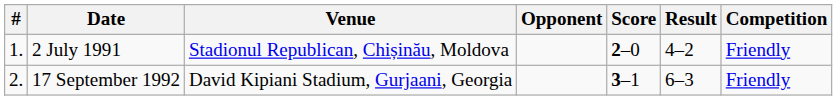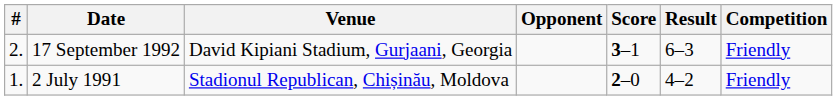 <table class="wikitable">
 <tr>
 <th>#</th>
 <th>Date</th>
 <th>Venue</th>
 <th>Opponent</th>
 <th>Score</th>
 <th>Result</th>
 <th>Competition</th>
 </tr>
 <tr>
+<td>2.</td>
+<td>17 September 1992</td>
+<td>David Kipiani Stadium, <a href='#'>Gurjaani</a>, Georgia</td>
+<td></td>
+<td><strong>3</strong>–1</td>
+<td>6–3</td>
+<td><a href='#'>Friendly</a></td>
+</tr>
+<tr>
 <td>1.</td>
 <td>2 July 1991</td>
 <td><a href='#'>Stadionul Republican</a>, <a href='#'>Chișinău</a>, Moldova</td>
 <td></td>
 <td><strong>2</strong>–0</td>
 <td>4–2</td>
 <td><a href='#'>Friendly</a></td>
 </tr>
-<tr>
-<td>2.</td>
-<td>17 September 1992</td>
-<td>David Kipiani Stadium, <a href='#'>Gurjaani</a>, Georgia</td>
-<td></td>
-<td><strong>3</strong>–1</td>
-<td>6–3</td>
-<td><a href='#'>Friendly</a></td>
-</tr>
 </table>
